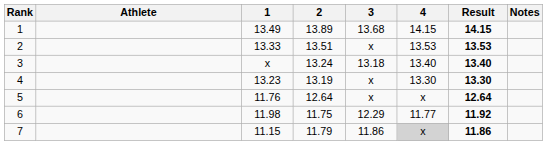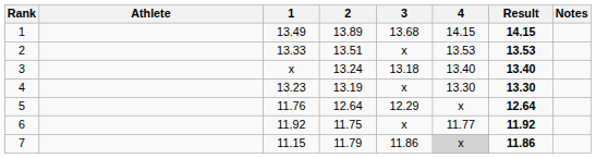 <table class="wikitable" style="text-align:center">
 <tr>
 <th>Rank</th>
 <th width=300>Athlete</th>
 <th width=70>1</th>
 <th width=70>2</th>
 <th width=70>3</th>
 <th width=70>4</th>
 <th width=80>Result</th>
 <th>Notes</th>
 </tr>
 <tr>
 <td>1</td>
 <td align=left></td>
 <td>13.49</td>
 <td>13.89</td>
 <td>13.68</td>
 <td>14.15</td>
 <td><strong>14.15</strong></td>
 <td></td>
 </tr>
 <tr>
 <td>2</td>
 <td align=left></td>
 <td>13.33</td>
 <td>13.51</td>
 <td>x</td>
 <td>13.53</td>
 <td><strong>13.53</strong></td>
 <td></td>
 </tr>
 <tr>
 <td>3</td>
 <td align=left></td>
 <td>x</td>
 <td>13.24</td>
 <td>13.18</td>
 <td>13.40</td>
 <td><strong>13.40</strong></td>
 <td></td>
 </tr>
 <tr>
 <td>4</td>
 <td align=left></td>
 <td>13.23</td>
 <td>13.19</td>
 <td>x</td>
 <td>13.30</td>
 <td><strong>13.30</strong></td>
 <td></td>
 </tr>
 <tr>
 <td>5</td>
 <td align=left></td>
 <td>11.76</td>
 <td>12.64</td>
-<td>x</td>
+<td>12.29</td>
 <td>x</td>
 <td><strong>12.64</strong></td>
 <td></td>
 </tr>
 <tr>
 <td>6</td>
 <td align=left></td>
-<td>11.98</td>
+<td>11.92</td>
 <td>11.75</td>
-<td>12.29</td>
+<td>x</td>
 <td>11.77</td>
 <td><strong>11.92</strong></td>
 <td></td>
 </tr>
 <tr>
 <td>7</td>
 <td align=left></td>
 <td>11.15</td>
 <td>11.79</td>
 <td>11.86</td>
 <td style="background: lightgrey;">x</td>
 <td><strong>11.86</strong></td>
 <td></td>
 </tr>
 </table>
